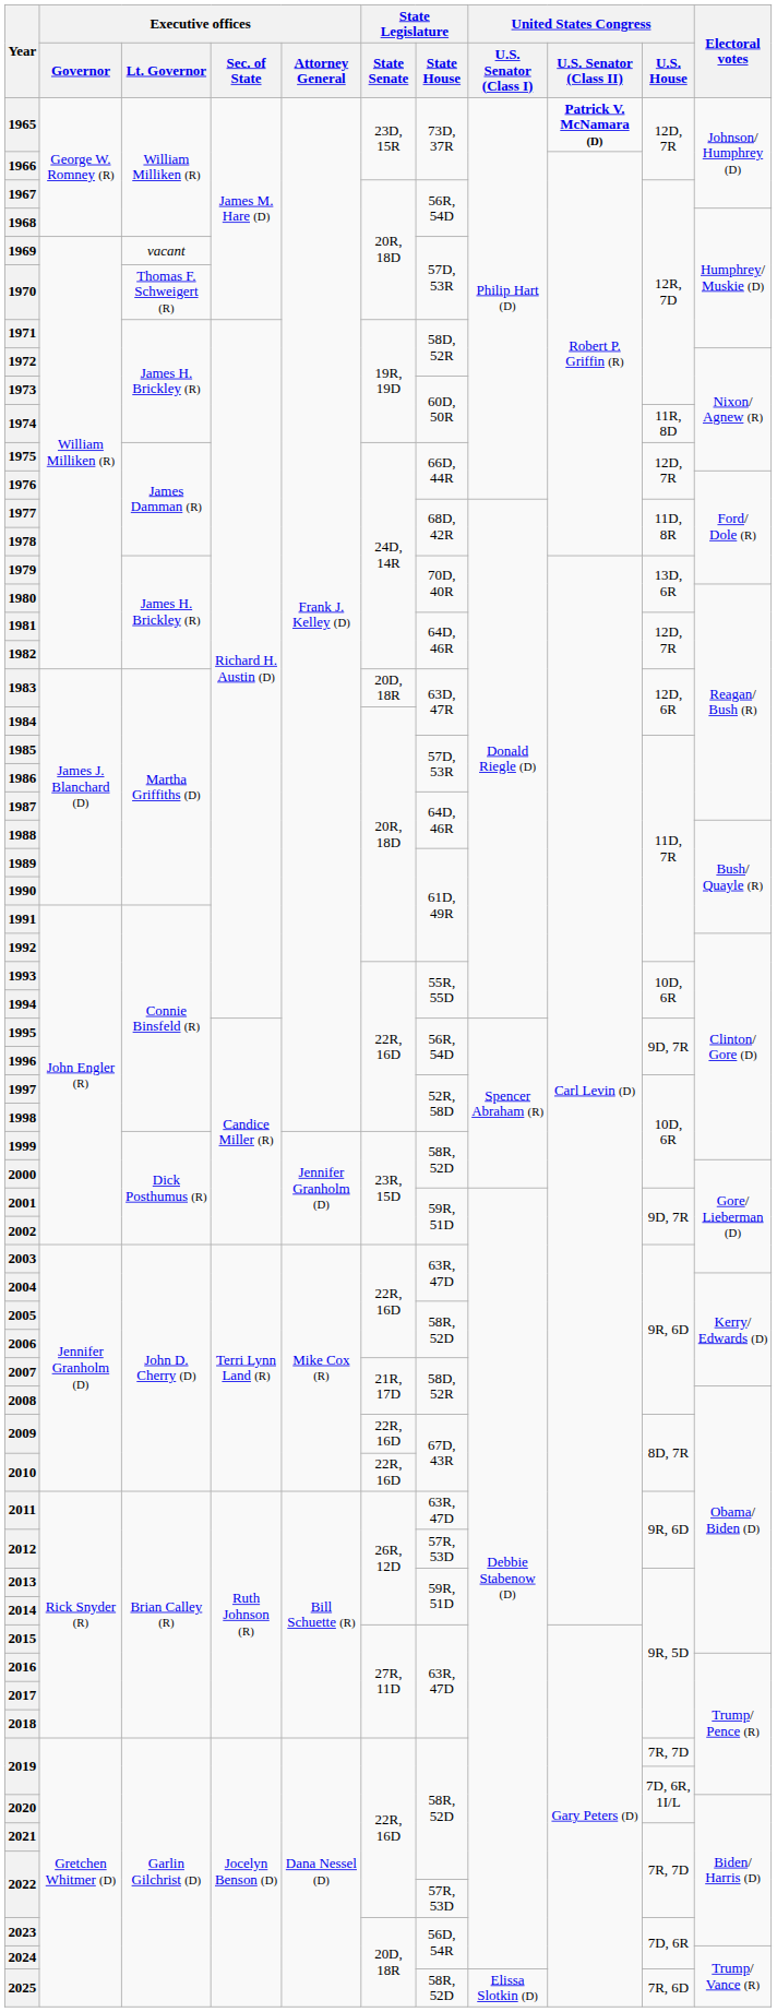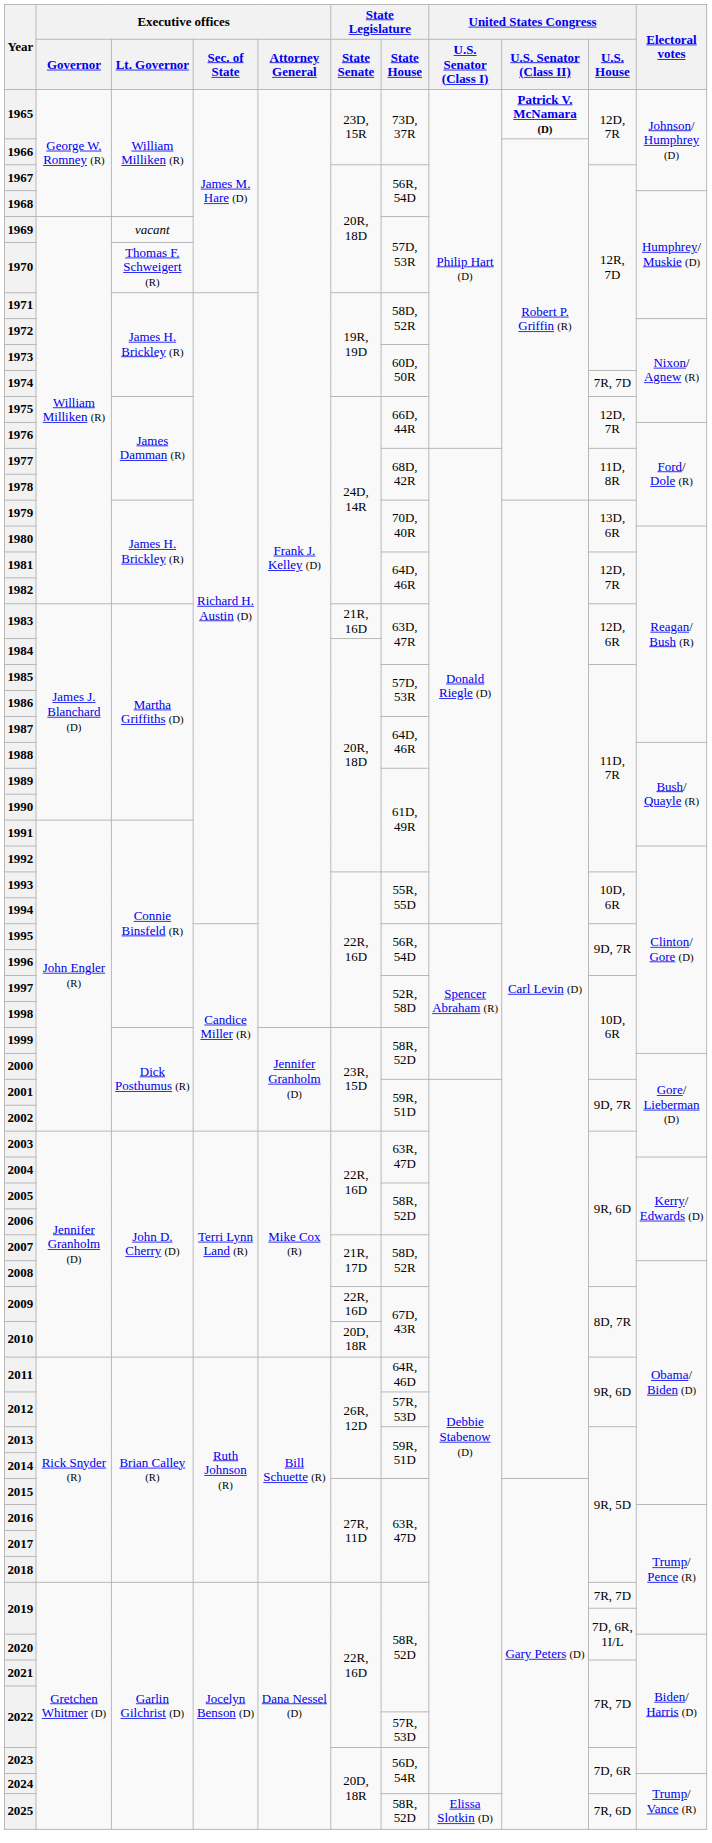 <table class="wikitable sortable sticky-header-multi" style=text-align:center>
 <tr style="height:2em">
 <th rowspan=2 class=unsortable>Year</th>
 <th colspan=4>Executive offices</th>
 <th colspan=2><a href='#'>State Legislature</a></th>
 <th colspan=3><a href='#'>United States Congress</a></th>
 <th rowspan=2 class=unsortable><a href='#'>Electoral votes</a></th>
 </tr>
 <tr style="height:2em">
 <th class=unsortable><a href='#'>Governor</a></th>
 <th class=unsortable><a href='#'>Lt. Governor</a></th>
 <th class=unsortable><a href='#'>Sec. of State</a></th>
 <th class=unsortable><a href='#'>Attorney General</a></th>
 <th class=unsortable><a href='#'>State Senate</a></th>
 <th class=unsortable><a href='#'>State House</a></th>
 <th class=unsortable><a href='#'>U.S. Senator (Class I)</a></th>
 <th class=unsortable><a href='#'>U.S. Senator (Class II)</a></th>
 <th class=unsortable><a href='#'>U.S. House</a></th>
 </tr>
 <tr style="height:2em">
 <th>1965</th>
 <td rowspan=4 ><a href='#'>George W. Romney</a> <small>(R)</small></td>
 <td rowspan=4 ><a href='#'>William Milliken</a> <small>(R)</small></td>
 <td rowspan=6 ><a href='#'>James M. Hare</a> <small>(D)</small></td>
 <td rowspan=34 ><a href='#'>Frank J. Kelley</a> <small>(D)</small></td>
 <td rowspan=2 >23D, 15R</td>
 <td rowspan=2 >73D, 37R</td>
 <td rowspan=12  ><a href='#'>Philip Hart</a> <small>(D)</small></td>
 <td><strong><a href='#'>Patrick V. McNamara</a> <small>(D)</small></strong></td>
 <td rowspan=2 >12D, 7R</td>
 <td rowspan=3 ><a href='#'>Johnson</a>/<br><a href='#'>Humphrey</a> <small>(D)</small> </td>
 </tr>
 <tr style="height:2em">
 <th>1966</th>
 <td rowspan=13 ><a href='#'>Robert P. Griffin</a> <small>(R)</small></td>
 </tr>
 <tr style="height:2em">
 <th>1967</th>
 <td rowspan=4 >20R, 18D</td>
 <td rowspan=2 >56R, 54D</td>
 <td rowspan=7 >12R, 7D</td>
 </tr>
 <tr style="height:2em">
 <th>1968</th>
 <td rowspan=4 ><a href='#'>Humphrey</a>/<br><a href='#'>Muskie</a> <small>(D)</small> </td>
 </tr>
 <tr style="height:2em">
 <th>1969</th>
 <td rowspan=14 ><a href='#'>William Milliken</a> <small>(R)</small></td>
 <td><em>vacant</em></td>
 <td rowspan=2 >57D, 53R</td>
 </tr>
 <tr style="height:2em">
 <th>1970</th>
 <td><a href='#'>Thomas F. Schweigert</a> <small>(R)</small></td>
 </tr>
 <tr style="height:2em">
 <th>1971</th>
 <td rowspan=4 ><a href='#'>James H. Brickley</a> <small>(R)</small></td>
 <td rowspan=24 ><a href='#'>Richard H. Austin</a> <small>(D)</small></td>
 <td rowspan=4 >19R, 19D</td>
 <td rowspan=2 >58D, 52R</td>
 </tr>
 <tr style="height:2em">
 <th>1972</th>
 <td rowspan=4 ><a href='#'>Nixon</a>/<br><a href='#'>Agnew</a> <small>(R)</small> </td>
 </tr>
 <tr style="height:2em">
 <th>1973</th>
 <td rowspan=2 >60D, 50R</td>
 </tr>
 <tr style="height:2em">
 <th>1974</th>
-<td rowspan=1 >11R, 8D</td>
+<td>7R, 7D</td>
 </tr>
 <tr style="height:2em">
 <th>1975</th>
 <td rowspan=4 ><a href='#'>James Damman</a> <small>(R)</small></td>
 <td rowspan=8 >24D, 14R</td>
 <td rowspan=2 >66D, 44R</td>
 <td rowspan=2 >12D, 7R</td>
 </tr>
 <tr style="height:2em">
 <th>1976</th>
 <td rowspan=4 ><a href='#'>Ford</a>/<br><a href='#'>Dole</a> <small>(R)</small> </td>
 </tr>
 <tr style="height:2em">
 <th>1977</th>
 <td rowspan=2 >68D, 42R</td>
 <td rowspan=18 ><a href='#'>Donald Riegle</a> <small>(D)</small></td>
 <td rowspan=2 >11D, 8R</td>
 </tr>
 <tr style="height:2em">
 <th>1978</th>
 </tr>
 <tr style="height:2em">
 <th>1979</th>
 <td rowspan=4 ><a href='#'>James H. Brickley</a> <small>(R)</small></td>
 <td rowspan=2 >70D, 40R</td>
 <td rowspan=36 ><a href='#'>Carl Levin</a> <small>(D)</small></td>
 <td rowspan=2 >13D, 6R</td>
 </tr>
 <tr style="height:2em">
 <th>1980</th>
 <td rowspan=8 ><a href='#'>Reagan</a>/<br><a href='#'>Bush</a> <small>(R)</small> </td>
 </tr>
 <tr style="height:2em">
 <th>1981</th>
 <td rowspan=2 >64D, 46R</td>
 <td rowspan=2 >12D, 7R</td>
 </tr>
 <tr style="height:2em">
 <th>1982</th>
 </tr>
 <tr style="height:2em">
 <th>1983</th>
 <td rowspan=8 ><a href='#'>James J. Blanchard</a> <small>(D)</small></td>
 <td rowspan=8 ><a href='#'>Martha Griffiths</a> <small>(D)</small></td>
-<td rowspan=1 >20D, 18R</td>
+<td>21R, 16D</td>
 <td rowspan=2 >63D, 47R</td>
 <td rowspan=2 >12D, 6R</td>
 </tr>
 <tr style="height:2em">
 <th>1984</th>
 <td rowspan=9 >20R, 18D</td>
 </tr>
 <tr style="height:2em">
 <th>1985</th>
 <td rowspan=2 >57D, 53R</td>
 <td rowspan=8 >11D, 7R</td>
 </tr>
 <tr style="height:2em">
 <th>1986</th>
 </tr>
 <tr style="height:2em">
 <th>1987</th>
 <td rowspan=2 >64D, 46R</td>
 </tr>
 <tr style="height:2em">
 <th>1988</th>
 <td rowspan=4 ><a href='#'>Bush</a>/<br><a href='#'>Quayle</a> <small>(R)</small> </td>
 </tr>
 <tr style="height:2em">
 <th>1989</th>
 <td rowspan=4 >61D, 49R</td>
 </tr>
 <tr style="height:2em">
 <th>1990</th>
 </tr>
 <tr style="height:2em">
 <th>1991</th>
 <td rowspan=12 ><a href='#'>John Engler</a> <small>(R)</small></td>
 <td rowspan=8 ><a href='#'>Connie Binsfeld</a> <small>(R)</small></td>
 </tr>
 <tr style="height:2em">
 <th>1992</th>
 <td rowspan=8 ><a href='#'>Clinton</a>/<br><a href='#'>Gore</a> <small>(D)</small> </td>
 </tr>
 <tr style="height:2em">
 <th>1993</th>
 <td rowspan=6 >22R, 16D</td>
 <td rowspan=2 >55R, 55D</td>
 <td rowspan=2 >10D, 6R</td>
 </tr>
 <tr style="height:2em">
 <th>1994</th>
 </tr>
 <tr style="height:2em">
 <th>1995</th>
 <td rowspan=8 ><a href='#'>Candice Miller</a> <small>(R)</small></td>
 <td rowspan=2 >56R, 54D</td>
 <td rowspan=6 ><a href='#'>Spencer Abraham</a> <small>(R)</small></td>
 <td rowspan=2 >9D, 7R</td>
 </tr>
 <tr style="height:2em">
 <th>1996</th>
 </tr>
 <tr style="height:2em">
 <th>1997</th>
 <td rowspan=2 >52R, 58D</td>
 <td rowspan=4 >10D, 6R</td>
 </tr>
 <tr style="height:2em">
 <th>1998</th>
 </tr>
 <tr style="height:2em">
 <th>1999</th>
 <td rowspan=4 ><a href='#'>Dick Posthumus</a> <small>(R)</small></td>
 <td rowspan=4 ><a href='#'>Jennifer Granholm</a> <small>(D)</small></td>
 <td rowspan=4 >23R, 15D</td>
 <td rowspan=2 >58R, 52D</td>
 </tr>
 <tr style="height:2em">
 <th>2000</th>
 <td rowspan=4 ><a href='#'>Gore</a>/<br><a href='#'>Lieberman</a> <small>(D)</small> </td>
 </tr>
 <tr style="height:2em">
 <th>2001</th>
 <td rowspan=2 >59R, 51D</td>
 <td rowspan=26 ><a href='#'>Debbie Stabenow</a> <small>(D)</small></td>
 <td rowspan=2  >9D, 7R</td>
 </tr>
 <tr style="height:2em">
 <th>2002</th>
 </tr>
 <tr style="height:2em">
 <th>2003</th>
 <td rowspan=8 ><a href='#'>Jennifer Granholm</a> <small>(D)</small></td>
 <td rowspan=8 ><a href='#'>John D. Cherry</a> <small>(D)</small></td>
 <td rowspan=8 ><a href='#'>Terri Lynn Land</a> <small>(R)</small></td>
 <td rowspan=8 ><a href='#'>Mike Cox</a> <small>(R)</small></td>
 <td rowspan=4 >22R, 16D</td>
 <td rowspan=2 >63R, 47D</td>
 <td rowspan=6 >9R, 6D</td>
 </tr>
 <tr style="height:2em">
 <th>2004</th>
 <td rowspan=4 ><a href='#'>Kerry</a>/<br><a href='#'>Edwards</a> <small>(D)</small> </td>
 </tr>
 <tr style="height:2em">
 <th>2005</th>
 <td rowspan=2 >58R, 52D</td>
 </tr>
 <tr style="height:2em">
 <th>2006</th>
 </tr>
 <tr style="height:2em">
 <th>2007</th>
 <td rowspan=2 >21R, 17D</td>
 <td rowspan=2 >58D, 52R</td>
 </tr>
 <tr style="height:2em">
 <th>2008</th>
 <td rowspan=8 ><a href='#'>Obama</a>/<br><a href='#'>Biden</a> <small>(D)</small> </td>
 </tr>
 <tr style="height:2em">
 <th>2009</th>
 <td>22R, 16D</td>
 <td rowspan=2 >67D, 43R</td>
 <td rowspan=2 >8D, 7R</td>
 </tr>
 <tr style="height:2em">
 <th>2010</th>
-<td>22R, 16D</td>
+<td rowspan=1 >20D, 18R</td>
 </tr>
 <tr style="height:2em">
 <th>2011</th>
 <td rowspan=8 ><a href='#'>Rick Snyder</a> <small>(R)</small></td>
 <td rowspan=8 ><a href='#'>Brian Calley</a> <small>(R)</small></td>
 <td rowspan=8 ><a href='#'>Ruth Johnson</a> <small>(R)</small></td>
 <td rowspan=8 ><a href='#'>Bill Schuette</a> <small>(R)</small></td>
 <td rowspan=4 >26R, 12D</td>
-<td>63R, 47D</td>
+<td>64R, 46D</td>
 <td rowspan=2 >9R, 6D</td>
 </tr>
 <tr style="height:2em">
 <th>2012</th>
 <td>57R, 53D</td>
 </tr>
 <tr style="height:2em">
 <th>2013</th>
 <td rowspan=2 >59R, 51D</td>
 <td rowspan=6 >9R, 5D</td>
 </tr>
 <tr style="height:2em">
 <th>2014</th>
 </tr>
 <tr style="height:2em">
 <th>2015</th>
 <td rowspan=4 >27R, 11D</td>
 <td rowspan=4 >63R, 47D</td>
 <td rowspan=13 ><a href='#'>Gary Peters</a> <small>(D)</small></td>
 </tr>
 <tr style="height:2em">
 <th>2016</th>
 <td rowspan=5 ><a href='#'>Trump</a>/<br><a href='#'>Pence</a> <small>(R)</small> </td>
 </tr>
 <tr style="height:2em">
 <th>2017</th>
 </tr>
 <tr style="height:2em">
 <th>2018</th>
 </tr>
 <tr style="height:2em">
 <th rowspan=2>2019</th>
 <td rowspan=9 ><a href='#'>Gretchen Whitmer</a> <small>(D)</small></td>
 <td rowspan=9 ><a href='#'>Garlin Gilchrist</a> <small>(D)</small></td>
 <td rowspan=9 ><a href='#'>Jocelyn Benson</a> <small>(D)</small></td>
 <td rowspan=9 ><a href='#'>Dana Nessel</a> <small>(D)</small></td>
 <td rowspan=6 >22R, 16D</td>
 <td rowspan=5 >58R, 52D</td>
 <td>7R, 7D</td>
 </tr>
 <tr style="height:2em">
 <td rowspan=2 >7D, 6R, 1I/L</td>
 </tr>
 <tr style="height:2em">
 <th>2020</th>
 <td rowspan=5 ><a href='#'>Biden</a>/<br><a href='#'>Harris</a> <small>(D)</small> </td>
 </tr>
 <tr style="height:2em">
 <th>2021</th>
 <td rowspan=3 >7R, 7D</td>
 </tr>
 <tr style="height:2em">
 <th rowspan=2>2022</th>
 </tr>
 <tr style="height:2em">
 <td>57R, 53D</td>
 </tr>
 <tr style="height:2em">
 <th>2023</th>
 <td rowspan=3 >20D, 18R</td>
 <td rowspan=2 >56D, 54R</td>
 <td rowspan=2 >7D, 6R</td>
 </tr>
 <tr>
 <th>2024</th>
 <td rowspan=5 ><a href='#'>Trump</a>/<br><a href='#'>Vance</a> <small>(R) </small> </td>
 </tr>
 <tr style="height:2em">
 <th>2025</th>
 <td rowspan=2 >58R, 52D</td>
 <td rowspan=6 ><a href='#'>Elissa Slotkin</a> <small>(D)</small></td>
 <td rowspan=2 >7R, 6D</td>
 </tr>
 </table>
